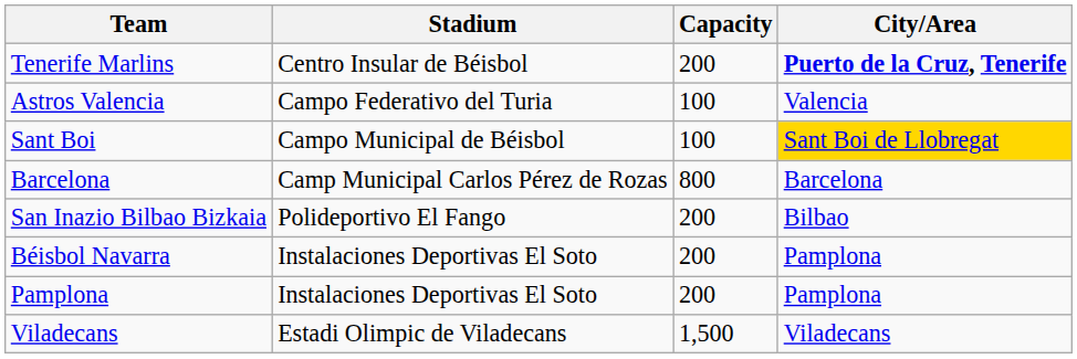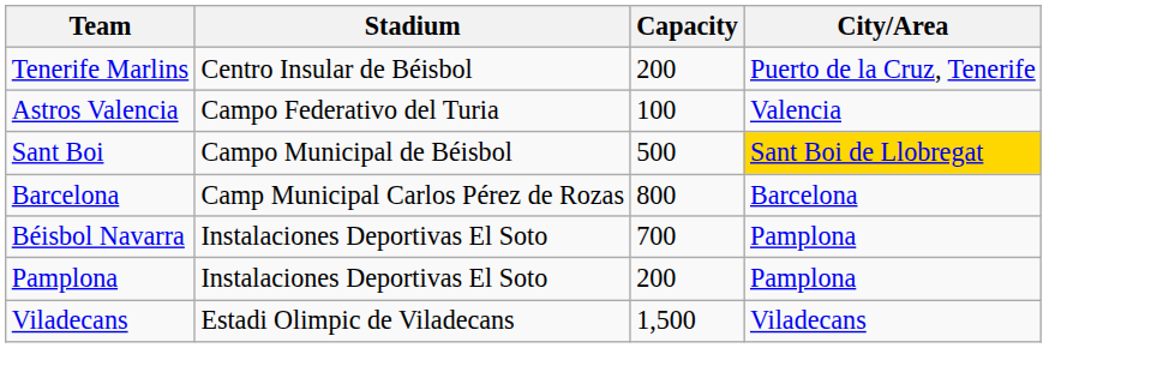 <table class="wikitable sortable">
 <tr>
 <th>Team</th>
 <th>Stadium</th>
 <th>Capacity</th>
 <th>City/Area</th>
 </tr>
 <tr>
 <td><a href='#'>Tenerife Marlins</a></td>
 <td>Centro Insular de Béisbol</td>
 <td>200</td>
-<td><strong><a href='#'>Puerto de la Cruz</a>, <a href='#'>Tenerife</a></strong></td>
+<td><a href='#'>Puerto de la Cruz</a>, <a href='#'>Tenerife</a></td>
 </tr>
 <tr>
 <td><a href='#'>Astros Valencia</a></td>
 <td>Campo Federativo del Turia</td>
 <td>100</td>
 <td><a href='#'>Valencia</a></td>
 </tr>
 <tr>
 <td><a href='#'>Sant Boi</a></td>
 <td>Campo Municipal de Béisbol</td>
-<td>100</td>
+<td>500</td>
 <td style="background: gold;"><a href='#'>Sant Boi de Llobregat</a></td>
 </tr>
 <tr>
 <td><a href='#'>Barcelona</a></td>
 <td>Camp Municipal Carlos Pérez de Rozas</td>
 <td>800</td>
 <td><a href='#'>Barcelona</a></td>
 </tr>
 <tr>
-<td><a href='#'>San Inazio Bilbao Bizkaia</a></td>
-<td>Polideportivo El Fango</td>
-<td>200</td>
-<td><a href='#'>Bilbao</a></td>
-</tr>
-<tr>
 <td><a href='#'>Béisbol Navarra</a></td>
 <td>Instalaciones Deportivas El Soto</td>
-<td>200</td>
+<td>700</td>
 <td><a href='#'>Pamplona</a></td>
 </tr>
 <tr>
 <td><a href='#'>Pamplona</a></td>
 <td>Instalaciones Deportivas El Soto</td>
 <td>200</td>
 <td><a href='#'>Pamplona</a></td>
 </tr>
 <tr>
 <td><a href='#'>Viladecans</a></td>
 <td>Estadi Olimpic de Viladecans</td>
 <td>1,500</td>
 <td><a href='#'>Viladecans</a></td>
 </tr>
 </table>
